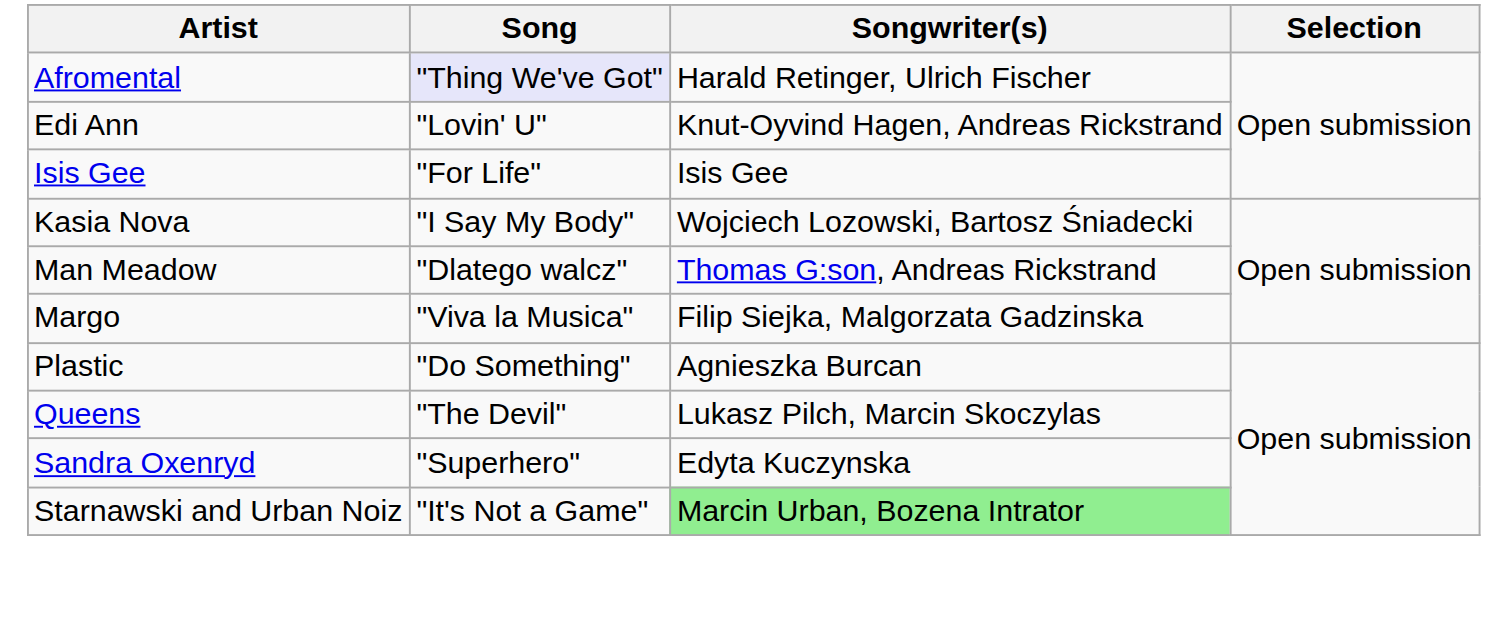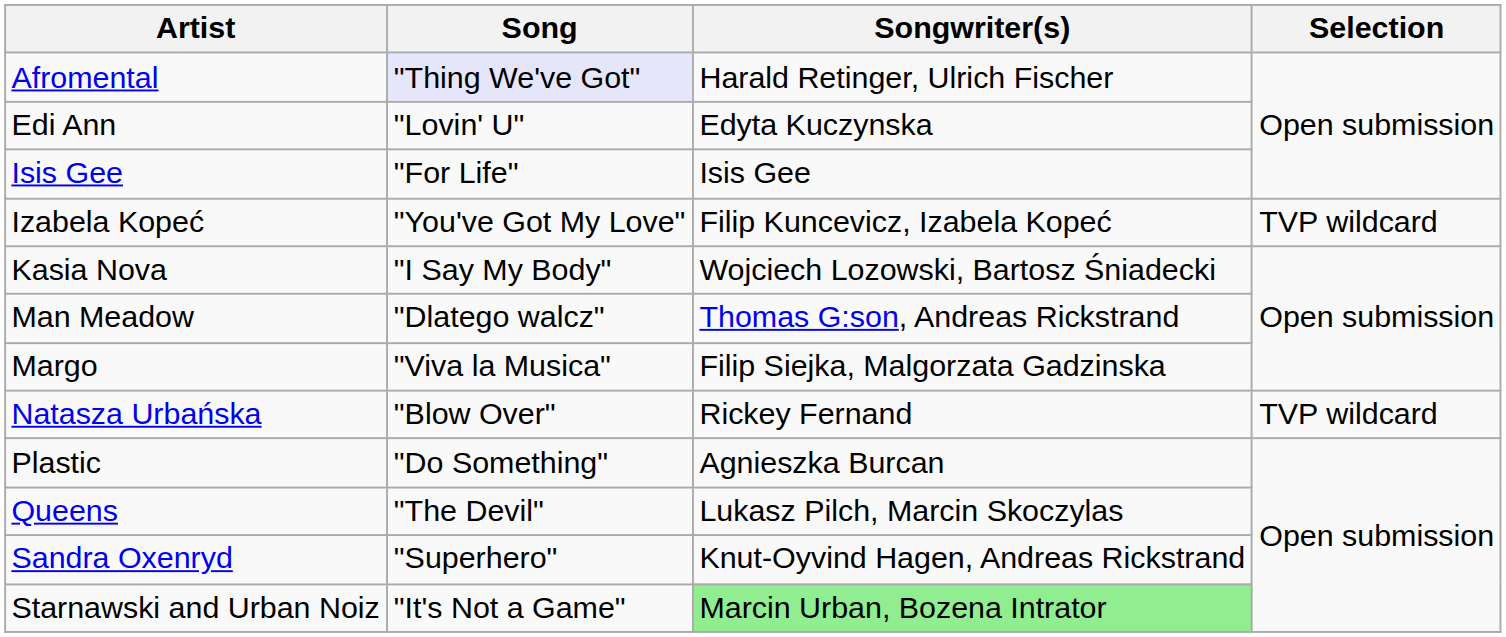 <table class="sortable wikitable" style="margin: 1em auto 1em auto;">
 <tr>
 <th>Artist</th>
 <th>Song</th>
 <th>Songwriter(s)</th>
 <th>Selection</th>
 </tr>
 <tr>
 <td><a href='#'>Afromental</a></td>
 <td style="background: lavender;">"Thing We've Got"</td>
 <td>Harald Retinger, Ulrich Fischer</td>
 <td rowspan="3">Open submission</td>
 </tr>
 <tr>
 <td>Edi Ann</td>
 <td>"Lovin' U"</td>
-<td>Knut-Oyvind Hagen, Andreas Rickstrand</td>
+<td>Edyta Kuczynska</td>
 </tr>
 <tr>
 <td><a href='#'>Isis Gee</a></td>
 <td>"For Life"</td>
 <td>Isis Gee</td>
+</tr>
+<tr>
+<td>Izabela Kopeć</td>
+<td>"You've Got My Love"</td>
+<td>Filip Kuncevicz, Izabela Kopeć</td>
+<td>TVP wildcard</td>
 </tr>
 <tr>
 <td>Kasia Nova</td>
 <td>"I Say My Body"</td>
 <td>Wojciech Lozowski, Bartosz Śniadecki</td>
 <td rowspan="3">Open submission</td>
 </tr>
 <tr>
 <td>Man Meadow</td>
 <td>"Dlatego walcz"</td>
 <td><a href='#'>Thomas G:son</a>, Andreas Rickstrand</td>
 </tr>
 <tr>
 <td>Margo</td>
 <td>"Viva la Musica"</td>
 <td>Filip Siejka, Malgorzata Gadzinska</td>
 </tr>
 <tr>
+<td><a href='#'>Natasza Urbańska</a></td>
+<td>"Blow Over"</td>
+<td>Rickey Fernand</td>
+<td>TVP wildcard</td>
+</tr>
+<tr>
 <td>Plastic</td>
 <td>"Do Something"</td>
 <td>Agnieszka Burcan</td>
 <td rowspan="4">Open submission</td>
 </tr>
 <tr>
 <td><a href='#'>Queens</a></td>
 <td>"The Devil"</td>
 <td>Lukasz Pilch, Marcin Skoczylas</td>
 </tr>
 <tr>
 <td><a href='#'>Sandra Oxenryd</a></td>
 <td>"Superhero"</td>
-<td>Edyta Kuczynska</td>
+<td>Knut-Oyvind Hagen, Andreas Rickstrand</td>
 </tr>
 <tr>
 <td>Starnawski and Urban Noiz</td>
 <td>"It's Not a Game"</td>
 <td style="background: lightgreen;">Marcin Urban, Bozena Intrator</td>
 </tr>
 </table>
